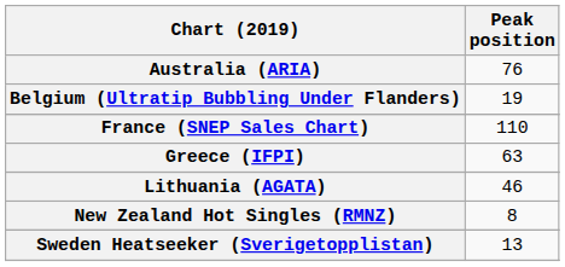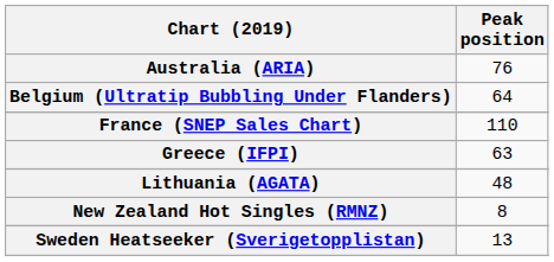 <table class="wikitable sortable plainrowheaders" style="text-align:center">
 <tr>
 <th scope="col">Chart (2019)</th>
 <th scope="col">Peak<br>position</th>
 </tr>
 <tr>
 <th scope="row">Australia (<a href='#'>ARIA</a>)</th>
 <td>76</td>
 </tr>
 <tr>
 <th scope="row">Belgium (<a href='#'>Ultratip Bubbling Under</a> Flanders)</th>
-<td align="center">19</td>
+<td align="center">64</td>
 </tr>
 <tr>
 </tr>
 <tr>
 <th scope="row">France (<a href='#'>SNEP Sales Chart</a>)</th>
 <td>110</td>
 </tr>
 <tr>
 <th scope="row">Greece (<a href='#'>IFPI</a>)</th>
 <td>63</td>
 </tr>
 <tr>
 </tr>
 <tr>
 <th scope="row">Lithuania (<a href='#'>AGATA</a>)</th>
-<td>46</td>
+<td>48</td>
 </tr>
 <tr>
 <th scope="row">New Zealand Hot Singles (<a href='#'>RMNZ</a>)</th>
 <td>8</td>
 </tr>
 <tr>
 </tr>
 <tr>
 </tr>
 <tr>
 <th scope="row">Sweden Heatseeker (<a href='#'>Sverigetopplistan</a>)</th>
 <td>13</td>
 </tr>
 <tr>
 </tr>
 <tr>
 </tr>
 <tr>
 </tr>
 </table>
